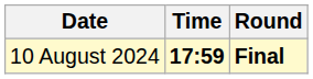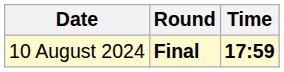 <table class="wikitable">
 <tr>
 <th>Date</th>
+<th>Round</th>
 <th>Time</th>
-<th>Round</th>
 </tr>
 <tr style=background:lemonchiffon>
 <td>10 August 2024</td>
+<td><strong>Final</strong></td>
 <td><strong>17:59</strong></td>
-<td><strong>Final</strong></td>
 </tr>
 </table>
